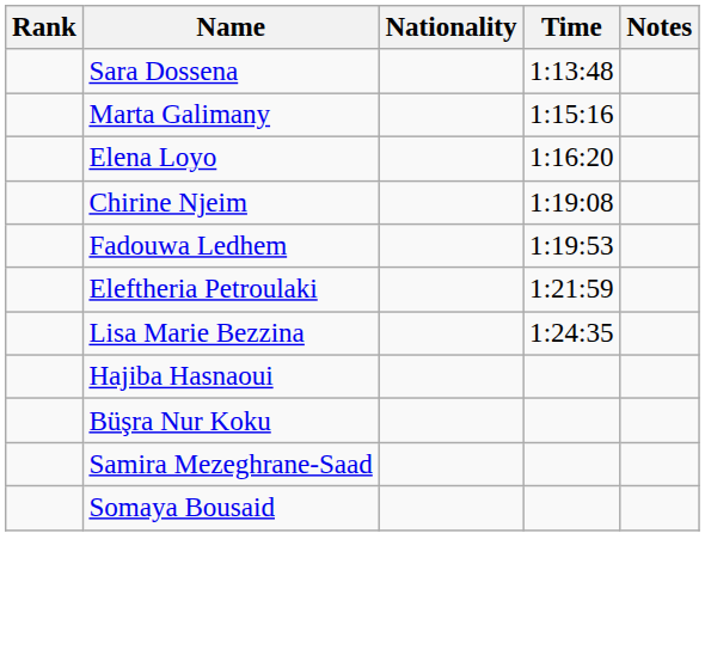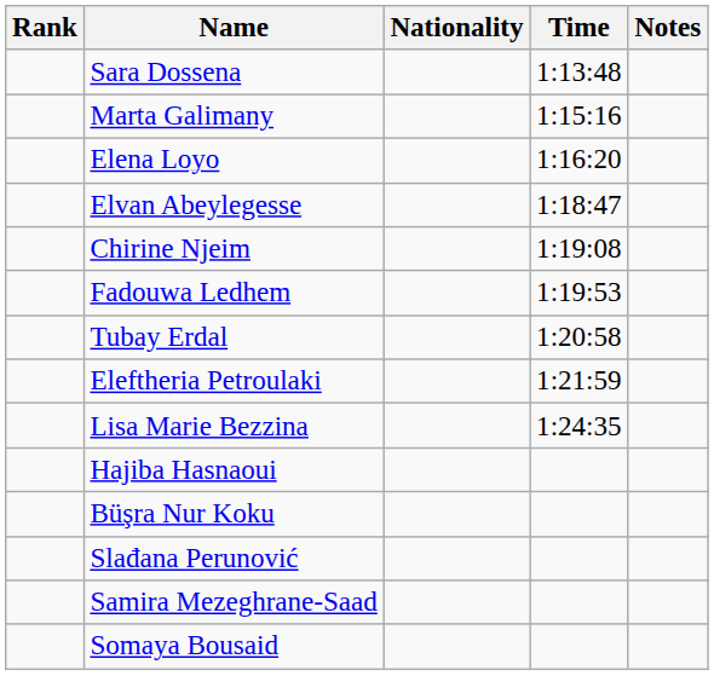 <table class="wikitable sortable" style="text-align:center">
 <tr>
 <th>Rank</th>
 <th>Name</th>
 <th>Nationality</th>
 <th>Time</th>
 <th>Notes</th>
 </tr>
 <tr>
 <td></td>
 <td align=left><a href='#'>Sara Dossena</a></td>
 <td align=left></td>
 <td>1:13:48</td>
 <td></td>
 </tr>
 <tr>
 <td></td>
 <td align=left><a href='#'>Marta Galimany</a></td>
 <td align=left></td>
 <td>1:15:16</td>
 <td></td>
 </tr>
 <tr>
 <td></td>
 <td align=left><a href='#'>Elena Loyo</a></td>
 <td align=left></td>
 <td>1:16:20</td>
 <td></td>
 </tr>
 <tr>
 <td></td>
+<td align=left><a href='#'>Elvan Abeylegesse</a></td>
+<td align=left></td>
+<td>1:18:47</td>
+<td></td>
+</tr>
+<tr>
+<td></td>
 <td align=left><a href='#'>Chirine Njeim</a></td>
 <td align=left></td>
 <td>1:19:08</td>
 <td></td>
 </tr>
 <tr>
 <td></td>
 <td align=left><a href='#'>Fadouwa Ledhem</a></td>
 <td align=left></td>
 <td>1:19:53</td>
+<td></td>
+</tr>
+<tr>
+<td></td>
+<td align=left><a href='#'>Tubay Erdal</a></td>
+<td align=left></td>
+<td>1:20:58</td>
 <td></td>
 </tr>
 <tr>
 <td></td>
 <td align=left><a href='#'>Eleftheria Petroulaki</a></td>
 <td align=left></td>
 <td>1:21:59</td>
 <td></td>
 </tr>
 <tr>
 <td></td>
 <td align=left><a href='#'>Lisa Marie Bezzina</a></td>
 <td align=left></td>
 <td>1:24:35</td>
 <td></td>
 </tr>
 <tr>
 <td></td>
 <td align=left><a href='#'>Hajiba Hasnaoui</a></td>
 <td align=left></td>
 <td></td>
 <td></td>
 </tr>
 <tr>
 <td></td>
 <td align=left><a href='#'>Büşra Nur Koku</a></td>
 <td align=left></td>
 <td></td>
 <td></td>
 </tr>
 <tr>
 <td></td>
+<td align=left><a href='#'>Slađana Perunović</a></td>
+<td align=left></td>
+<td></td>
+<td></td>
+</tr>
+<tr>
+<td></td>
 <td align=left><a href='#'>Samira Mezeghrane-Saad</a></td>
 <td align=left></td>
 <td></td>
 <td></td>
 </tr>
 <tr>
 <td></td>
 <td align=left><a href='#'>Somaya Bousaid</a></td>
 <td align=left></td>
 <td></td>
 <td></td>
 </tr>
 </table>
